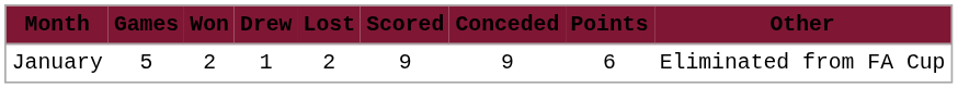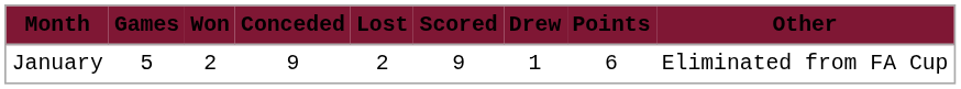 <table cellspacing="0" cellpadding="3" style="border:1px solid #AAAAAA;font-size:90%">
 <tr bgcolor="#7F1734">
 <th style="border-bottom:1px solid #AAAAAA" align="center"><span>Month</span></th>
 <th style="border-bottom:1px solid #AAAAAA" align="center"><span>Games</span></th>
 <th style="border-bottom:1px solid #AAAAAA" align="center"><span>Won</span></th>
-<th style="border-bottom:1px solid #AAAAAA" align="center"><span>Drew</span></th>
+<th style="border-bottom:1px solid #AAAAAA" align="center"><span>Conceded</span></th>
 <th style="border-bottom:1px solid #AAAAAA" align="center"><span>Lost</span></th>
 <th style="border-bottom:1px solid #AAAAAA" align="center"><span>Scored</span></th>
-<th style="border-bottom:1px solid #AAAAAA" align="center"><span>Conceded</span></th>
+<th style="border-bottom:1px solid #AAAAAA" align="center"><span>Drew</span></th>
 <th style="border-bottom:1px solid #AAAAAA" align="center"><span>Points</span></th>
 <th style="border-bottom:1px solid #AAAAAA" align="center"><span>Other</span></th>
 </tr>
 <tr>
 <td align="center">January</td>
 <td align="center">5</td>
 <td align="center">2</td>
-<td align="center">1</td>
+<td align="center">9</td>
 <td align="center">2</td>
 <td align="center">9</td>
-<td align="center">9</td>
+<td align="center">1</td>
 <td align="center">6</td>
 <td align="center">Eliminated from FA Cup</td>
 </tr>
 </table>
